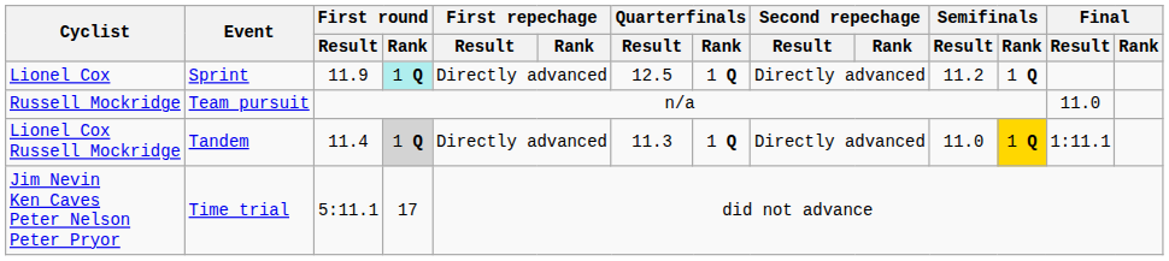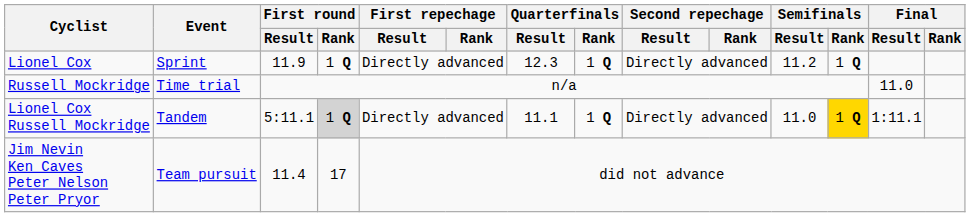 <table class=wikitable style="font-size:90%">
 <tr>
 <th rowspan=2>Cyclist</th>
 <th rowspan=2>Event</th>
 <th colspan=2>First round</th>
 <th colspan=2>First repechage</th>
 <th colspan=2>Quarterfinals</th>
 <th colspan=2>Second repechage</th>
 <th colspan=2>Semifinals</th>
 <th colspan=2>Final</th>
 </tr>
 <tr>
 <th>Result</th>
 <th>Rank</th>
 <th>Result</th>
 <th>Rank</th>
 <th>Result</th>
 <th>Rank</th>
 <th>Result</th>
 <th>Rank</th>
 <th>Result</th>
 <th>Rank</th>
 <th>Result</th>
 <th>Rank</th>
 </tr>
 <tr>
 <td><a href='#'>Lionel Cox</a></td>
 <td><a href='#'>Sprint</a></td>
 <td align=center>11.9</td>
-<td align=center style="background: paleturquoise;">1 <strong>Q</strong></td>
+<td align=center>1 <strong>Q</strong></td>
 <td align=center colspan=2>Directly advanced</td>
-<td align=center>12.5</td>
+<td align=center>12.3</td>
 <td align=center>1 <strong>Q</strong></td>
 <td align=center colspan=2>Directly advanced</td>
 <td align=center>11.2</td>
 <td align=center>1 <strong>Q</strong></td>
 <td align=center></td>
 <td align=center></td>
 </tr>
 <tr>
 <td><a href='#'>Russell Mockridge</a></td>
-<td><a href='#'>Team pursuit</a></td>
+<td><a href='#'>Time trial</a></td>
 <td align=center colspan=10>n/a</td>
 <td align=center>11.0</td>
 <td align=center></td>
 </tr>
 <tr>
 <td><a href='#'>Lionel Cox</a> <br> <a href='#'>Russell Mockridge</a></td>
 <td><a href='#'>Tandem</a></td>
-<td align=center>11.4</td>
+<td align=center>5:11.1</td>
 <td align=center style="background: lightgrey;">1 <strong>Q</strong></td>
 <td align=center colspan=2>Directly advanced</td>
-<td align=center>11.3</td>
+<td align=center>11.1</td>
 <td align=center>1 <strong>Q</strong></td>
 <td align=center colspan=2>Directly advanced</td>
 <td align=center>11.0</td>
 <td align=center style="background: gold;">1 <strong>Q</strong></td>
 <td align=center>1:11.1</td>
 <td align=center></td>
 </tr>
 <tr>
 <td><a href='#'>Jim Nevin</a> <br> <a href='#'>Ken Caves</a> <br> <a href='#'>Peter Nelson</a> <br> <a href='#'>Peter Pryor</a></td>
-<td><a href='#'>Time trial</a></td>
-<td align=center>5:11.1</td>
+<td><a href='#'>Team pursuit</a></td>
+<td align=center>11.4</td>
 <td align=center>17</td>
 <td align=center colspan=10>did not advance</td>
 </tr>
 </table>
